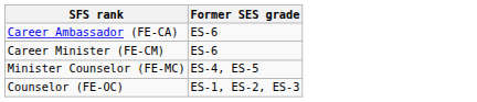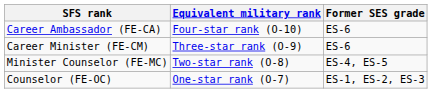 <table class="wikitable">
 <tr>
 <th>SFS rank</th>
+<th><a href='#'>Equivalent military rank</a></th>
 <th>Former SES grade</th>
 </tr>
 <tr>
 <td><a href='#'>Career Ambassador</a> (FE-CA)</td>
+<td><a href='#'>Four-star rank</a> (O-10)</td>
 <td>ES-6</td>
 </tr>
 <tr>
 <td>Career Minister (FE-CM)</td>
+<td><a href='#'>Three-star rank</a> (O-9)</td>
 <td>ES-6</td>
 </tr>
 <tr>
 <td>Minister Counselor (FE-MC)</td>
+<td><a href='#'>Two-star rank</a> (O-8)</td>
 <td>ES-4, ES-5</td>
 </tr>
 <tr>
 <td>Counselor (FE-OC)</td>
+<td><a href='#'>One-star rank</a> (O-7)</td>
 <td>ES-1, ES-2, ES-3</td>
 </tr>
 </table>
